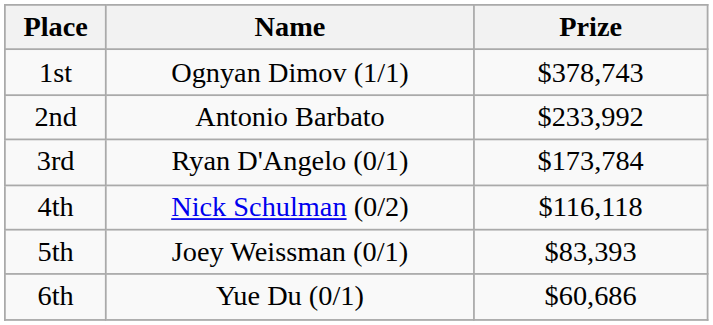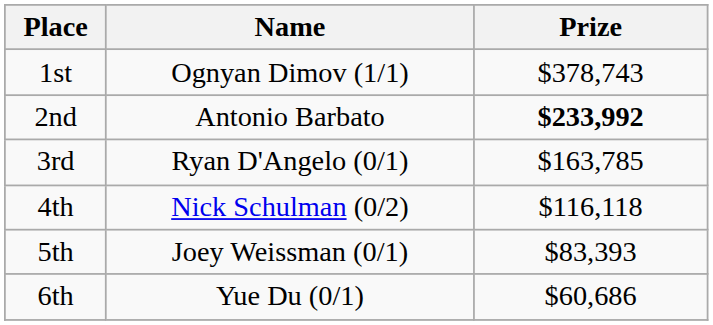 <table class="wikitable">
 <tr>
 <th width="50">Place</th>
 <th width="200">Name</th>
 <th width="125">Prize</th>
 </tr>
 <tr>
 <td align = "center">1st</td>
 <td align = "center">Ognyan Dimov (1/1)</td>
 <td align = "center">$378,743</td>
 </tr>
 <tr>
 <td align = "center">2nd</td>
 <td align = "center">Antonio Barbato</td>
-<td align = "center">$233,992</td>
+<td align = "center"><strong>$233,992</strong></td>
 </tr>
 <tr>
 <td align = "center">3rd</td>
 <td align = "center">Ryan D'Angelo (0/1)</td>
-<td align = "center">$173,784</td>
+<td align = "center">$163,785</td>
 </tr>
 <tr>
 <td align = "center">4th</td>
 <td align = "center"><a href='#'>Nick Schulman</a> (0/2)</td>
 <td align = "center">$116,118</td>
 </tr>
 <tr>
 <td align = "center">5th</td>
 <td align = "center">Joey Weissman (0/1)</td>
 <td align = "center">$83,393</td>
 </tr>
 <tr>
 <td align = "center">6th</td>
 <td align = "center">Yue Du (0/1)</td>
 <td align = "center">$60,686</td>
 </tr>
 </table>
